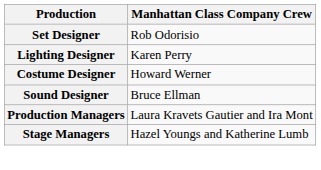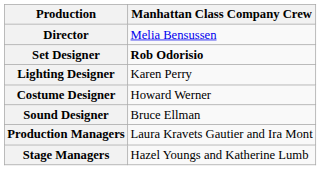 <table class="wikitable sortable">
 <tr>
 <th>Production</th>
 <th>Manhattan Class Company Crew</th>
 </tr>
 <tr>
+<th>Director</th>
+<td><a href='#'>Melia Bensussen</a></td>
+</tr>
+<tr>
 <th>Set Designer</th>
-<td>Rob Odorisio</td>
+<td><strong>Rob Odorisio</strong></td>
 </tr>
 <tr>
 <th>Lighting Designer</th>
 <td>Karen Perry</td>
 </tr>
 <tr>
 <th>Costume Designer</th>
 <td>Howard Werner</td>
 </tr>
 <tr>
 <th>Sound Designer</th>
 <td>Bruce Ellman</td>
 </tr>
 <tr>
 <th>Production Managers</th>
 <td>Laura Kravets Gautier and Ira Mont</td>
 </tr>
 <tr>
 <th>Stage Managers</th>
 <td>Hazel Youngs and Katherine Lumb</td>
 </tr>
 </table>
